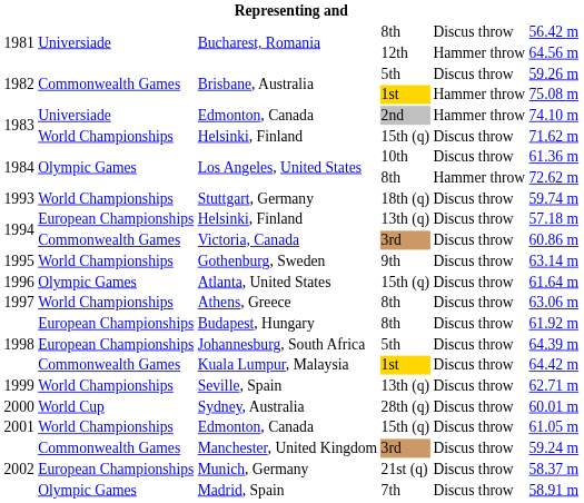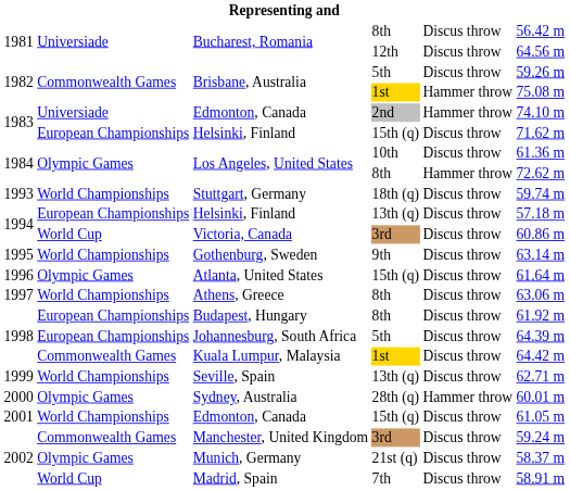 <table>
 <tr>
 <th colspan="6">Representing  and </th>
 </tr>
 <tr>
 <td rowspan=2>1981</td>
 <td rowspan=2><a href='#'>Universiade</a></td>
 <td rowspan=2><a href='#'>Bucharest, Romania</a></td>
 <td>8th</td>
 <td>Discus throw</td>
 <td><a href='#'>56.42 m</a></td>
 </tr>
 <tr>
 <td>12th</td>
-<td>Hammer throw</td>
+<td>Discus throw</td>
 <td><a href='#'>64.56 m</a></td>
 </tr>
 <tr>
 <td rowspan=2>1982</td>
 <td rowspan=2><a href='#'>Commonwealth Games</a></td>
 <td rowspan=2><a href='#'>Brisbane</a>, Australia</td>
 <td>5th</td>
 <td>Discus throw</td>
 <td><a href='#'>59.26 m</a></td>
 </tr>
 <tr>
 <td bgcolor="gold">1st</td>
 <td>Hammer throw</td>
 <td><a href='#'>75.08 m</a></td>
 </tr>
 <tr>
 <td rowspan=2>1983</td>
 <td><a href='#'>Universiade</a></td>
 <td><a href='#'>Edmonton</a>, Canada</td>
 <td bgcolor="silver">2nd</td>
 <td>Hammer throw</td>
 <td><a href='#'>74.10 m</a></td>
 </tr>
 <tr>
-<td><a href='#'>World Championships</a></td>
+<td><a href='#'>European Championships</a></td>
 <td><a href='#'>Helsinki</a>, Finland</td>
 <td>15th (q)</td>
 <td>Discus throw</td>
 <td><a href='#'>71.62 m</a></td>
 </tr>
 <tr>
 <td rowspan=2>1984</td>
 <td rowspan=2><a href='#'>Olympic Games</a></td>
 <td rowspan=2><a href='#'>Los Angeles</a>, <a href='#'>United States</a></td>
 <td>10th</td>
 <td>Discus throw</td>
 <td><a href='#'>61.36 m</a></td>
 </tr>
 <tr>
 <td>8th</td>
 <td>Hammer throw</td>
 <td><a href='#'>72.62 m</a></td>
 </tr>
 <tr>
 <td>1993</td>
 <td><a href='#'>World Championships</a></td>
 <td><a href='#'>Stuttgart</a>, Germany</td>
 <td>18th (q)</td>
 <td>Discus throw</td>
 <td><a href='#'>59.74 m</a></td>
 </tr>
 <tr>
 <td rowspan=2>1994</td>
 <td><a href='#'>European Championships</a></td>
 <td><a href='#'>Helsinki</a>, Finland</td>
 <td>13th (q)</td>
 <td>Discus throw</td>
 <td><a href='#'>57.18 m</a></td>
 </tr>
 <tr>
-<td><a href='#'>Commonwealth Games</a></td>
+<td><a href='#'>World Cup</a></td>
 <td><a href='#'>Victoria, Canada</a></td>
 <td bgcolor="cc9966">3rd</td>
 <td>Discus throw</td>
 <td><a href='#'>60.86 m</a></td>
 </tr>
 <tr>
 <td>1995</td>
 <td><a href='#'>World Championships</a></td>
 <td><a href='#'>Gothenburg</a>, Sweden</td>
 <td>9th</td>
 <td>Discus throw</td>
 <td><a href='#'>63.14 m</a></td>
 </tr>
 <tr>
 <td>1996</td>
 <td><a href='#'>Olympic Games</a></td>
 <td><a href='#'>Atlanta</a>, United States</td>
 <td>15th (q)</td>
 <td>Discus throw</td>
 <td><a href='#'>61.64 m</a></td>
 </tr>
 <tr>
 <td>1997</td>
 <td><a href='#'>World Championships</a></td>
 <td><a href='#'>Athens</a>, Greece</td>
 <td>8th</td>
 <td>Discus throw</td>
 <td><a href='#'>63.06 m</a></td>
 </tr>
 <tr>
 <td rowspan=3>1998</td>
 <td><a href='#'>European Championships</a></td>
 <td><a href='#'>Budapest</a>, Hungary</td>
 <td>8th</td>
 <td>Discus throw</td>
 <td><a href='#'>61.92 m</a></td>
 </tr>
 <tr>
 <td><a href='#'>European Championships</a></td>
 <td><a href='#'>Johannesburg</a>, South Africa</td>
 <td>5th</td>
 <td>Discus throw</td>
 <td><a href='#'>64.39 m</a></td>
 </tr>
 <tr>
 <td><a href='#'>Commonwealth Games</a></td>
 <td><a href='#'>Kuala Lumpur</a>, Malaysia</td>
 <td bgcolor="gold">1st</td>
 <td>Discus throw</td>
 <td><a href='#'>64.42 m</a></td>
 </tr>
 <tr>
 <td>1999</td>
 <td><a href='#'>World Championships</a></td>
 <td><a href='#'>Seville</a>, Spain</td>
 <td>13th (q)</td>
 <td>Discus throw</td>
 <td><a href='#'>62.71 m</a></td>
 </tr>
 <tr>
 <td>2000</td>
-<td><a href='#'>World Cup</a></td>
+<td><a href='#'>Olympic Games</a></td>
 <td><a href='#'>Sydney</a>, Australia</td>
 <td>28th (q)</td>
-<td>Discus throw</td>
+<td>Hammer throw</td>
 <td><a href='#'>60.01 m</a></td>
 </tr>
 <tr>
 <td>2001</td>
 <td><a href='#'>World Championships</a></td>
 <td><a href='#'>Edmonton</a>, Canada</td>
 <td>15th (q)</td>
 <td>Discus throw</td>
 <td><a href='#'>61.05 m</a></td>
 </tr>
 <tr>
 <td rowspan=3>2002</td>
 <td><a href='#'>Commonwealth Games</a></td>
 <td><a href='#'>Manchester</a>, United Kingdom</td>
 <td bgcolor="cc9966">3rd</td>
 <td>Discus throw</td>
 <td><a href='#'>59.24 m</a></td>
 </tr>
 <tr>
-<td><a href='#'>European Championships</a></td>
+<td><a href='#'>Olympic Games</a></td>
 <td><a href='#'>Munich</a>, Germany</td>
 <td>21st (q)</td>
 <td>Discus throw</td>
 <td><a href='#'>58.37 m</a></td>
 </tr>
 <tr>
-<td><a href='#'>Olympic Games</a></td>
+<td><a href='#'>World Cup</a></td>
 <td><a href='#'>Madrid</a>, Spain</td>
 <td>7th</td>
 <td>Discus throw</td>
 <td><a href='#'>58.91 m</a></td>
 </tr>
 </table>
